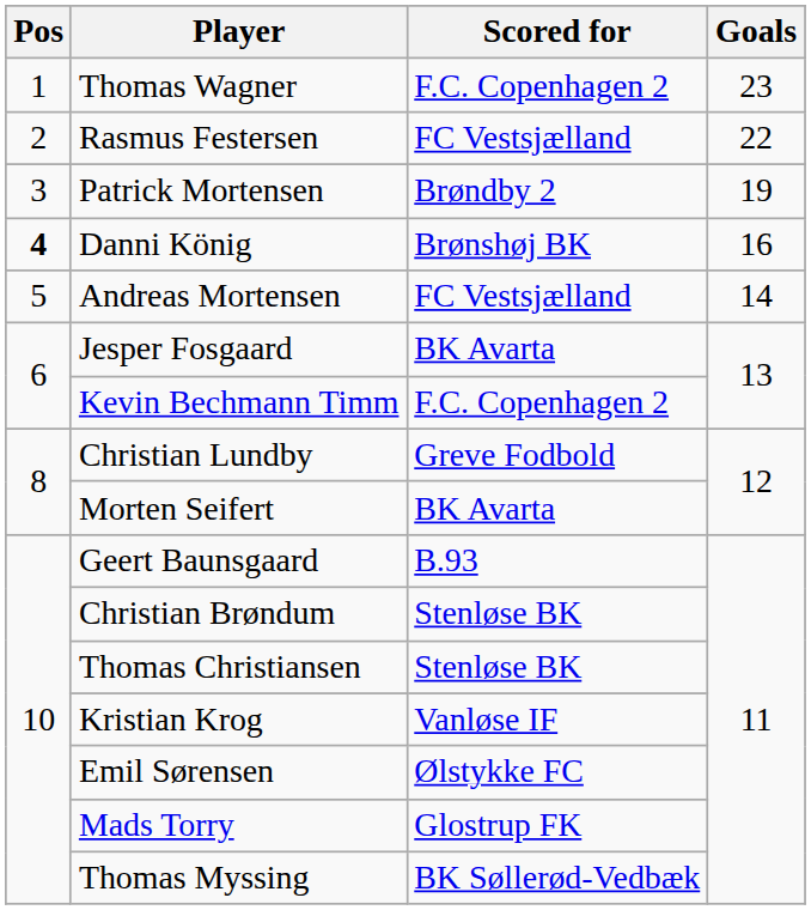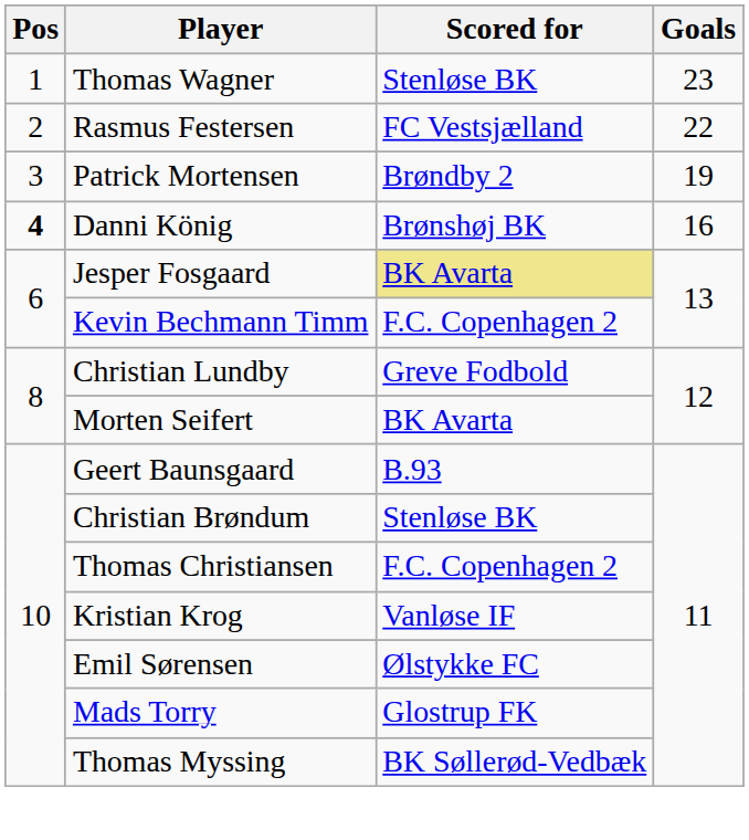 <table class="wikitable" style="text-align: center;">
 <tr>
 <th>Pos</th>
 <th>Player</th>
 <th>Scored for</th>
 <th>Goals</th>
 </tr>
 <tr>
 <td>1</td>
 <td align="left"> Thomas Wagner</td>
-<td align="left"><a href='#'>F.C. Copenhagen 2</a></td>
+<td align="left"><a href='#'>Stenløse BK</a></td>
 <td>23</td>
 </tr>
 <tr>
 <td>2</td>
 <td align="left"> Rasmus Festersen</td>
 <td align="left"><a href='#'>FC Vestsjælland</a></td>
 <td>22</td>
 </tr>
 <tr>
 <td>3</td>
 <td align="left"> Patrick Mortensen</td>
 <td align="left"><a href='#'>Brøndby 2</a></td>
 <td>19</td>
 </tr>
 <tr>
 <td><strong>4</strong></td>
 <td align="left"> Danni König</td>
 <td align="left"><a href='#'>Brønshøj BK</a></td>
 <td>16</td>
 </tr>
 <tr>
-<td>5</td>
-<td align="left"> Andreas Mortensen</td>
-<td align="left"><a href='#'>FC Vestsjælland</a></td>
-<td>14</td>
-</tr>
-<tr>
 <td rowspan="2">6</td>
 <td align="left"> Jesper Fosgaard</td>
-<td align="left"><a href='#'>BK Avarta</a></td>
+<td align="left" style="background: khaki;"><a href='#'>BK Avarta</a></td>
 <td rowspan="2">13</td>
 </tr>
 <tr>
 <td align="left"> <a href='#'>Kevin Bechmann Timm</a></td>
 <td align="left"><a href='#'>F.C. Copenhagen 2</a></td>
 </tr>
 <tr>
 <td rowspan="2">8</td>
 <td align="left"> Christian Lundby</td>
 <td align="left"><a href='#'>Greve Fodbold</a></td>
 <td rowspan="2">12</td>
 </tr>
 <tr>
 <td align="left"> Morten Seifert</td>
 <td align="left"><a href='#'>BK Avarta</a></td>
 </tr>
 <tr>
 <td rowspan="7">10</td>
 <td align="left"> Geert Baunsgaard</td>
 <td align="left"><a href='#'>B.93</a></td>
 <td rowspan="7">11</td>
 </tr>
 <tr>
 <td align="left"> Christian Brøndum</td>
 <td align="left"><a href='#'>Stenløse BK</a></td>
 </tr>
 <tr>
 <td align="left"> Thomas Christiansen</td>
-<td align="left"><a href='#'>Stenløse BK</a></td>
+<td align="left"><a href='#'>F.C. Copenhagen 2</a></td>
 </tr>
 <tr>
 <td align="left"> Kristian Krog</td>
 <td align="left"><a href='#'>Vanløse IF</a></td>
 </tr>
 <tr>
 <td align="left"> Emil Sørensen</td>
 <td align="left"><a href='#'>Ølstykke FC</a></td>
 </tr>
 <tr>
 <td align="left"> <a href='#'>Mads Torry</a></td>
 <td align="left"><a href='#'>Glostrup FK</a></td>
 </tr>
 <tr>
 <td align="left"> Thomas Myssing</td>
 <td align="left"><a href='#'>BK Søllerød-Vedbæk</a></td>
 </tr>
 </table>
